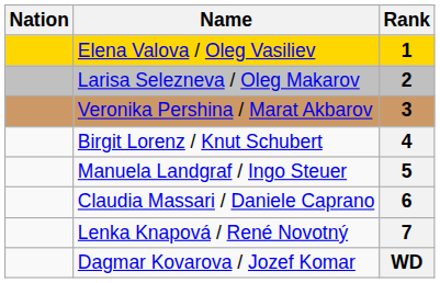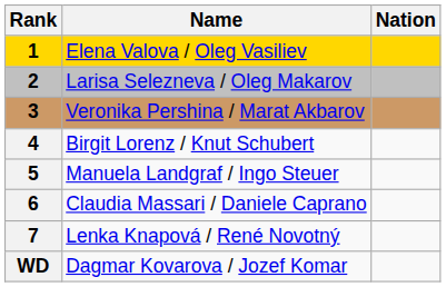 <table class="wikitable">
 <tr>
+<th>Rank</th>
+<th>Name</th>
 <th>Nation</th>
-<th>Name</th>
-<th>Rank</th>
 </tr>
 <tr bgcolor="gold">
+<td align="center"><strong>1</strong></td>
+<td><a href='#'>Elena Valova</a> / <a href='#'>Oleg Vasiliev</a></td>
 <td></td>
-<td><a href='#'>Elena Valova</a> / <a href='#'>Oleg Vasiliev</a></td>
-<td align="center"><strong>1</strong></td>
 </tr>
 <tr bgcolor="silver">
+<td align="center"><strong>2</strong></td>
+<td><a href='#'>Larisa Selezneva</a> / <a href='#'>Oleg Makarov</a></td>
 <td></td>
-<td><a href='#'>Larisa Selezneva</a> / <a href='#'>Oleg Makarov</a></td>
-<td align="center"><strong>2</strong></td>
 </tr>
 <tr bgcolor="cc9966">
+<td align="center"><strong>3</strong></td>
+<td><a href='#'>Veronika Pershina</a> / <a href='#'>Marat Akbarov</a></td>
 <td></td>
-<td><a href='#'>Veronika Pershina</a> / <a href='#'>Marat Akbarov</a></td>
-<td align="center"><strong>3</strong></td>
 </tr>
 <tr>
+<th>4</th>
+<td><a href='#'>Birgit Lorenz</a> / <a href='#'>Knut Schubert</a></td>
 <td></td>
-<td><a href='#'>Birgit Lorenz</a> / <a href='#'>Knut Schubert</a></td>
-<th>4</th>
 </tr>
 <tr>
+<th>5</th>
+<td><a href='#'>Manuela Landgraf</a> / <a href='#'>Ingo Steuer</a></td>
 <td></td>
-<td><a href='#'>Manuela Landgraf</a> / <a href='#'>Ingo Steuer</a></td>
-<th>5</th>
 </tr>
 <tr>
+<th>6</th>
+<td><a href='#'>Claudia Massari</a> / <a href='#'>Daniele Caprano</a></td>
 <td></td>
-<td><a href='#'>Claudia Massari</a> / <a href='#'>Daniele Caprano</a></td>
-<th>6</th>
 </tr>
 <tr>
+<th>7</th>
+<td><a href='#'>Lenka Knapová</a> / <a href='#'>René Novotný</a></td>
 <td></td>
-<td><a href='#'>Lenka Knapová</a> / <a href='#'>René Novotný</a></td>
-<th>7</th>
 </tr>
 <tr>
+<th>WD</th>
+<td><a href='#'>Dagmar Kovarova</a> / <a href='#'>Jozef Komar</a></td>
 <td></td>
-<td><a href='#'>Dagmar Kovarova</a> / <a href='#'>Jozef Komar</a></td>
-<th>WD</th>
 </tr>
 </table>
